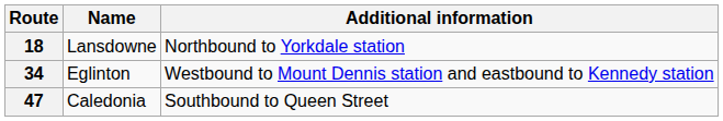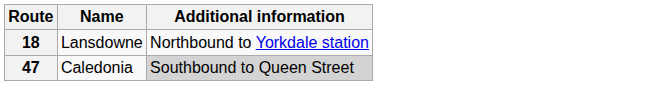 <table class="wikitable">
 <tr>
 <th>Route</th>
 <th>Name</th>
 <th>Additional information</th>
 </tr>
 <tr>
 <th>18</th>
 <td>Lansdowne</td>
 <td>Northbound to <a href='#'>Yorkdale station</a></td>
 </tr>
 <tr>
-<th>34</th>
-<td>Eglinton</td>
-<td>Westbound to <a href='#'>Mount Dennis station</a> and eastbound to <a href='#'>Kennedy station</a></td>
-</tr>
-<tr>
 <th>47</th>
 <td>Caledonia</td>
-<td>Southbound to Queen Street</td>
+<td style="background: lightgrey;">Southbound to Queen Street</td>
 </tr>
 </table>
